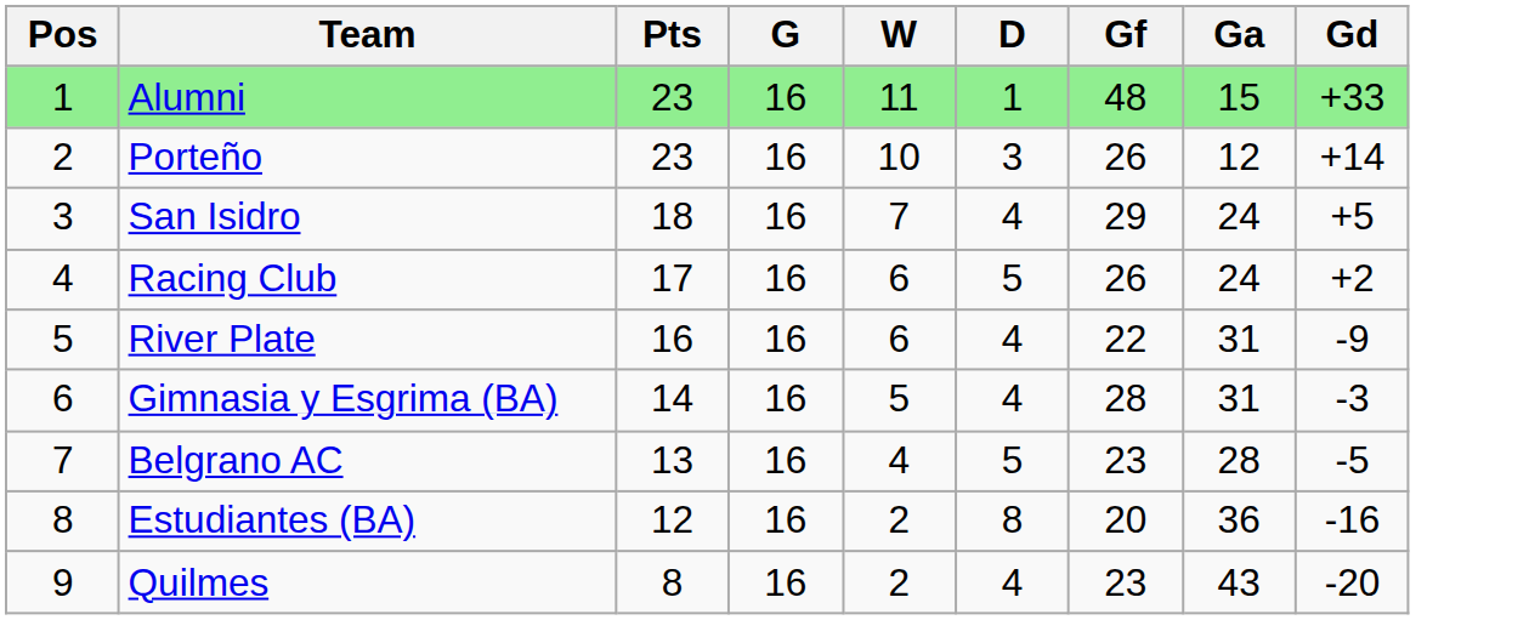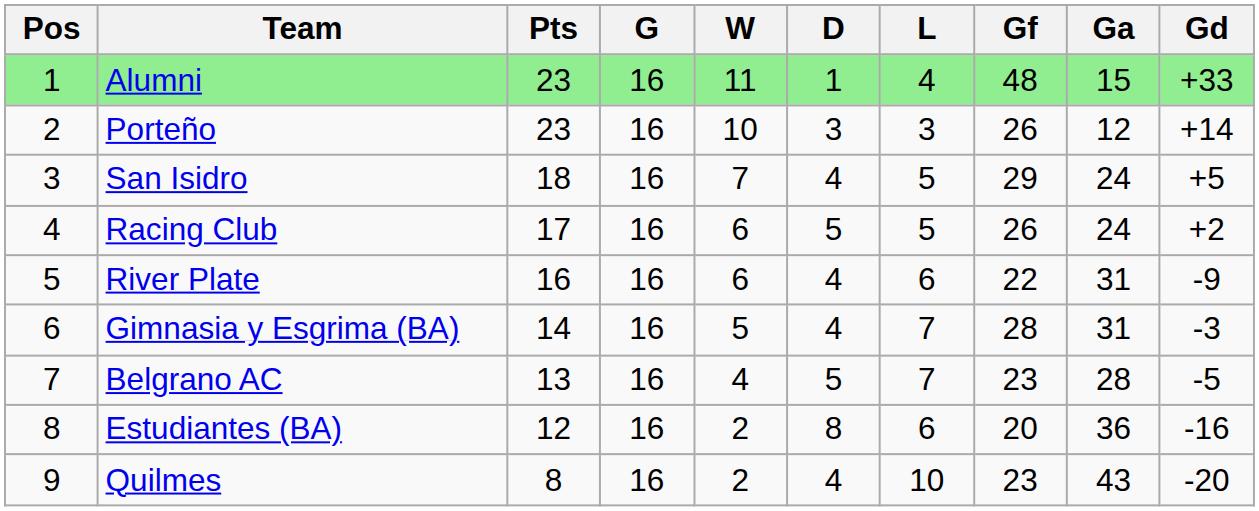 <table class="wikitable" style="text-align:center">
 <tr>
 <th width=40px>Pos</th>
 <th width=200px>Team</th>
 <th width=40px>Pts</th>
 <th width=40px>G</th>
 <th width=40px>W</th>
 <th width=40px>D</th>
+<th width=40px>L</th>
 <th width=40px>Gf</th>
 <th width=40px>Ga</th>
 <th width=40px>Gd</th>
 </tr>
 <tr bgcolor="lightgreen">
 <td>1</td>
 <td align=left><a href='#'>Alumni</a></td>
 <td>23</td>
 <td>16</td>
 <td>11</td>
 <td>1</td>
+<td>4</td>
 <td>48</td>
 <td>15</td>
 <td>+33</td>
 </tr>
 <tr>
 <td>2</td>
 <td align=left><a href='#'>Porteño</a></td>
 <td>23</td>
 <td>16</td>
 <td>10</td>
+<td>3</td>
 <td>3</td>
 <td>26</td>
 <td>12</td>
 <td>+14</td>
 </tr>
 <tr>
 <td>3</td>
 <td align=left><a href='#'>San Isidro</a></td>
 <td>18</td>
 <td>16</td>
 <td>7</td>
 <td>4</td>
+<td>5</td>
 <td>29</td>
 <td>24</td>
 <td>+5</td>
 </tr>
 <tr>
 <td>4</td>
 <td align=left><a href='#'>Racing Club</a></td>
 <td>17</td>
 <td>16</td>
 <td>6</td>
+<td>5</td>
 <td>5</td>
 <td>26</td>
 <td>24</td>
 <td>+2</td>
 </tr>
 <tr>
 <td>5</td>
 <td align=left><a href='#'>River Plate</a></td>
 <td>16</td>
 <td>16</td>
 <td>6</td>
 <td>4</td>
+<td>6</td>
 <td>22</td>
 <td>31</td>
 <td>-9</td>
 </tr>
 <tr>
 <td>6</td>
 <td align=left><a href='#'>Gimnasia y Esgrima (BA)</a></td>
 <td>14</td>
 <td>16</td>
 <td>5</td>
 <td>4</td>
+<td>7</td>
 <td>28</td>
 <td>31</td>
 <td>-3</td>
 </tr>
 <tr>
 <td>7</td>
 <td align=left><a href='#'>Belgrano AC</a></td>
 <td>13</td>
 <td>16</td>
 <td>4</td>
 <td>5</td>
+<td>7</td>
 <td>23</td>
 <td>28</td>
 <td>-5</td>
 </tr>
 <tr>
 <td>8</td>
 <td align=left><a href='#'>Estudiantes (BA)</a></td>
 <td>12</td>
 <td>16</td>
 <td>2</td>
 <td>8</td>
+<td>6</td>
 <td>20</td>
 <td>36</td>
 <td>-16</td>
 </tr>
 <tr>
 <td>9</td>
 <td align=left><a href='#'>Quilmes</a></td>
 <td>8</td>
 <td>16</td>
 <td>2</td>
 <td>4</td>
+<td>10</td>
 <td>23</td>
 <td>43</td>
 <td>-20</td>
 </tr>
 </table>
